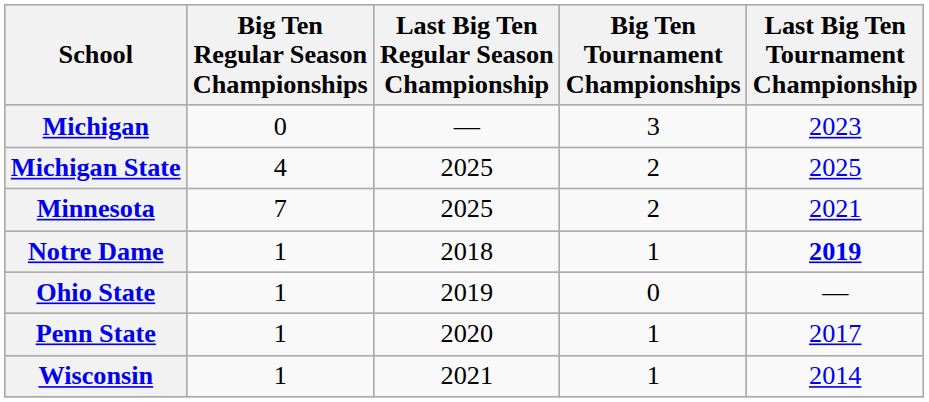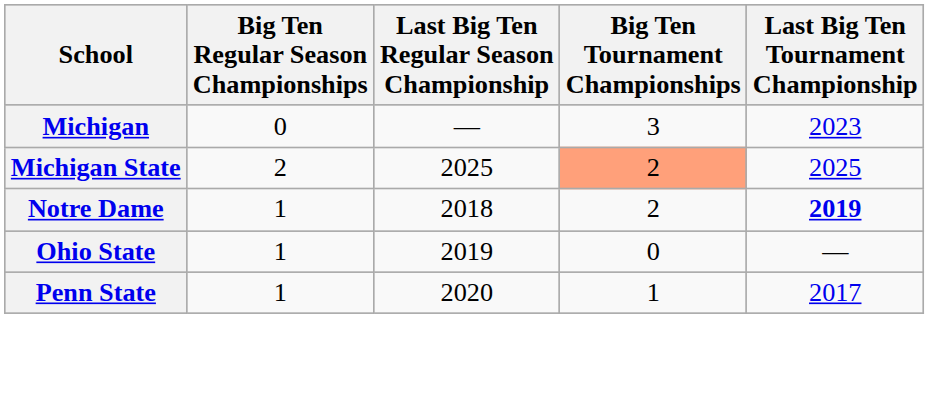 <table class="wikitable sortable" style="text-align: center;">
 <tr>
 <th>School</th>
 <th>Big Ten<br>Regular Season<br>Championships</th>
 <th>Last Big Ten<br>Regular Season<br>Championship</th>
 <th>Big Ten<br>Tournament<br>Championships</th>
 <th>Last Big Ten<br>Tournament<br>Championship</th>
 </tr>
 <tr>
 <th><a href='#'>Michigan</a></th>
 <td>0</td>
 <td>—</td>
 <td>3</td>
 <td><a href='#'>2023</a></td>
 </tr>
 <tr>
 <th><a href='#'>Michigan State</a></th>
-<td>4</td>
+<td>2</td>
 <td>2025</td>
-<td>2</td>
+<td style="background: lightsalmon;">2</td>
 <td><a href='#'>2025</a></td>
-</tr>
-<tr>
-<th><a href='#'>Minnesota</a></th>
-<td>7</td>
-<td>2025</td>
-<td>2</td>
-<td><a href='#'>2021</a></td>
 </tr>
 <tr>
 <th><a href='#'>Notre Dame</a></th>
 <td>1</td>
 <td>2018</td>
-<td>1</td>
+<td>2</td>
 <td><strong><a href='#'>2019</a></strong></td>
 </tr>
 <tr>
 <th><a href='#'>Ohio State</a></th>
 <td>1</td>
 <td>2019</td>
 <td>0</td>
 <td>—</td>
 </tr>
 <tr>
 <th><a href='#'>Penn State</a></th>
 <td>1</td>
 <td>2020</td>
 <td>1</td>
 <td><a href='#'>2017</a></td>
 </tr>
-<tr>
-<th><a href='#'>Wisconsin</a></th>
-<td>1</td>
-<td>2021</td>
-<td>1</td>
-<td><a href='#'>2014</a></td>
-</tr>
 </table>
